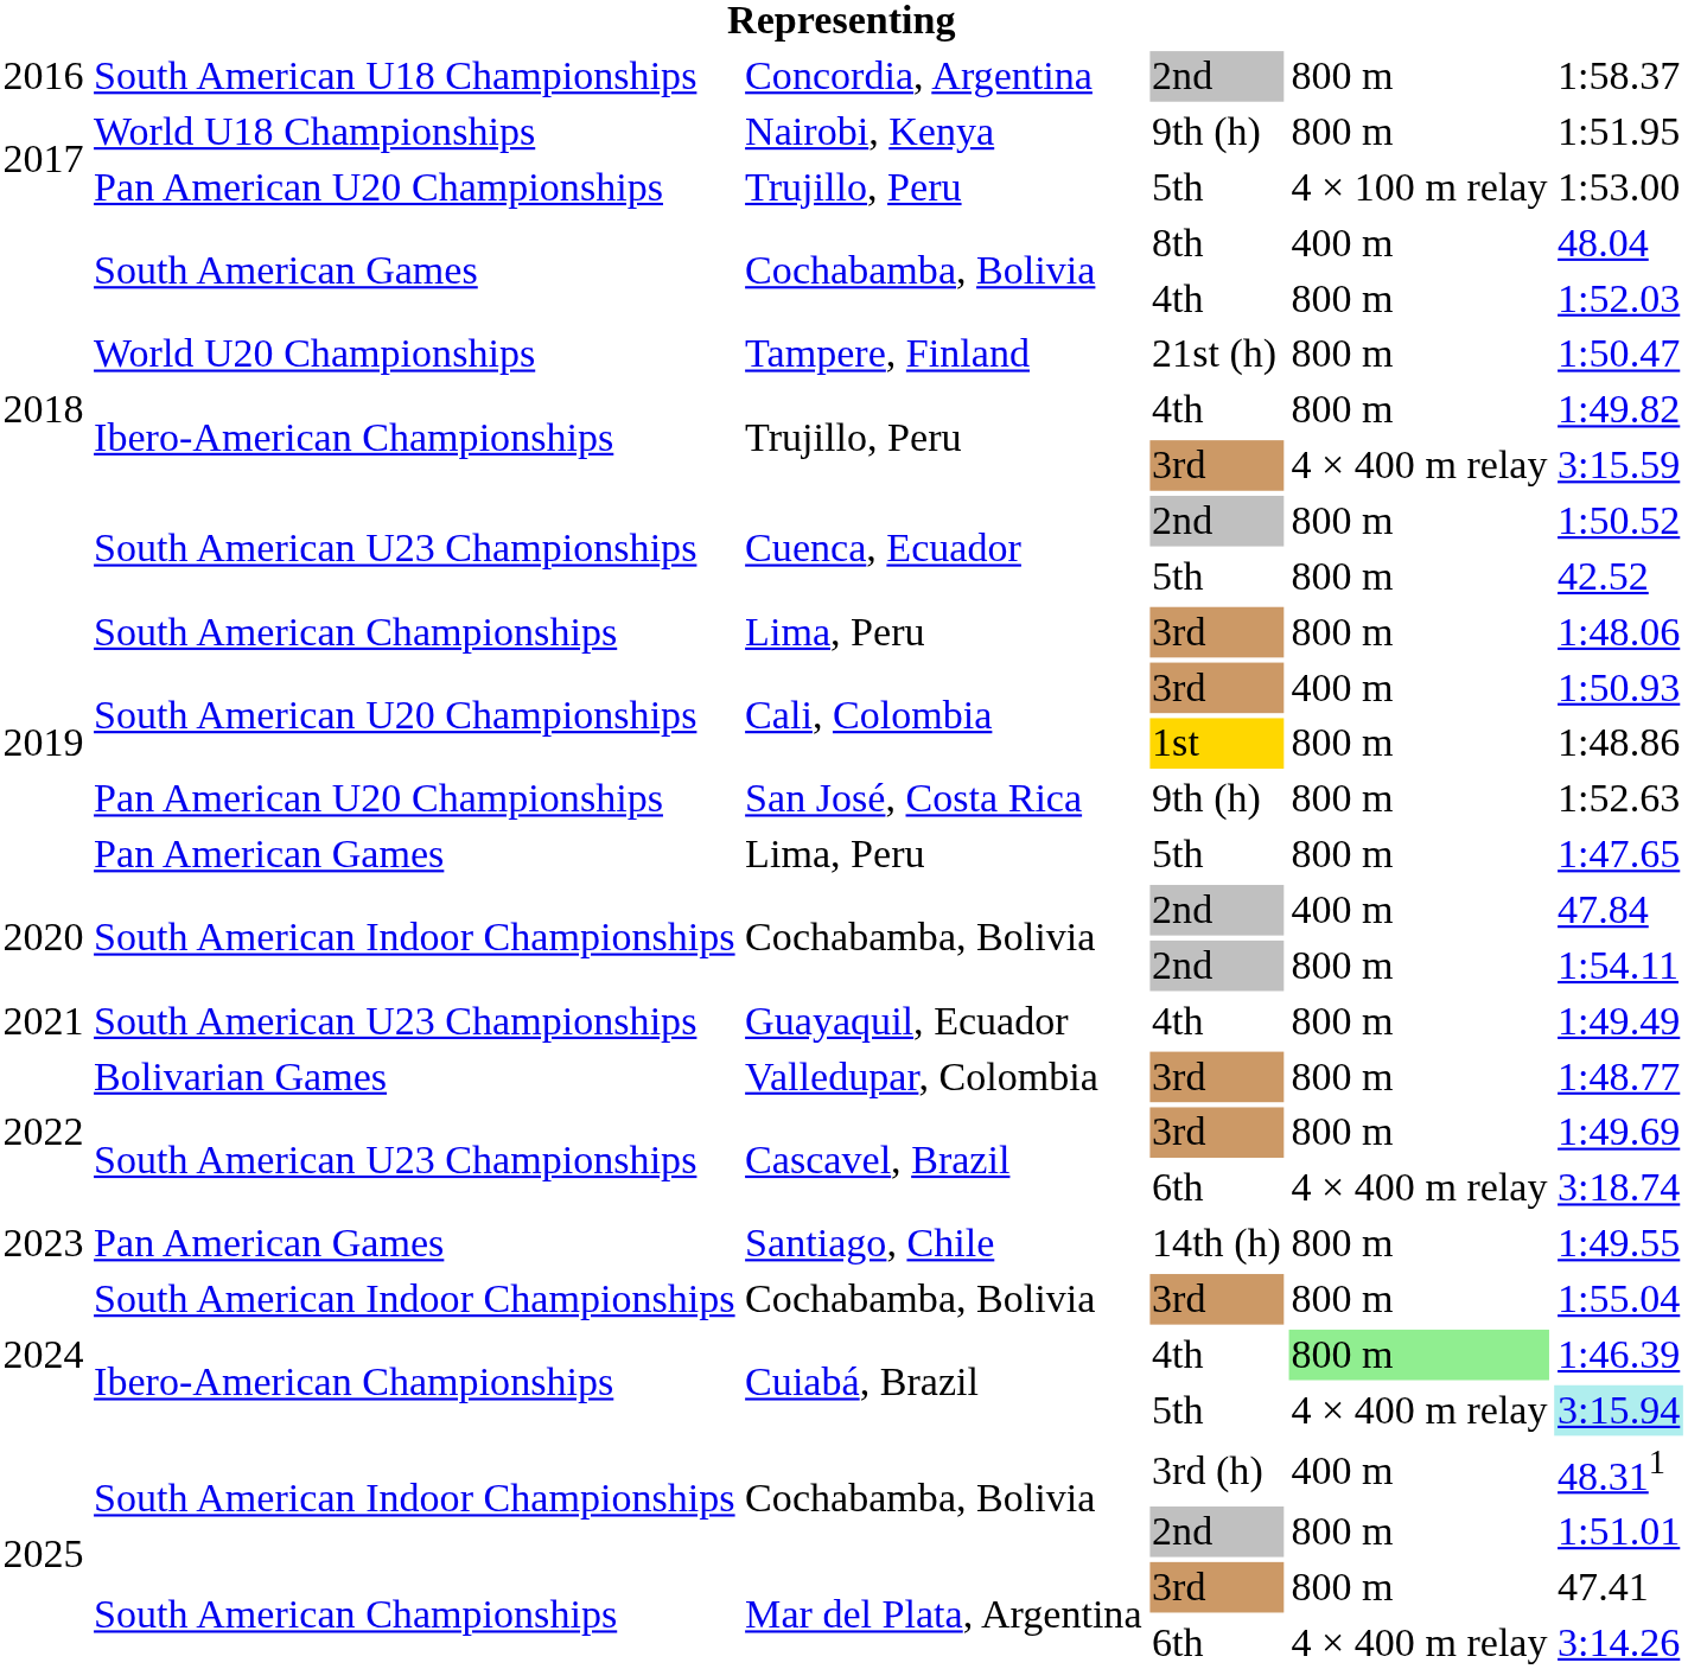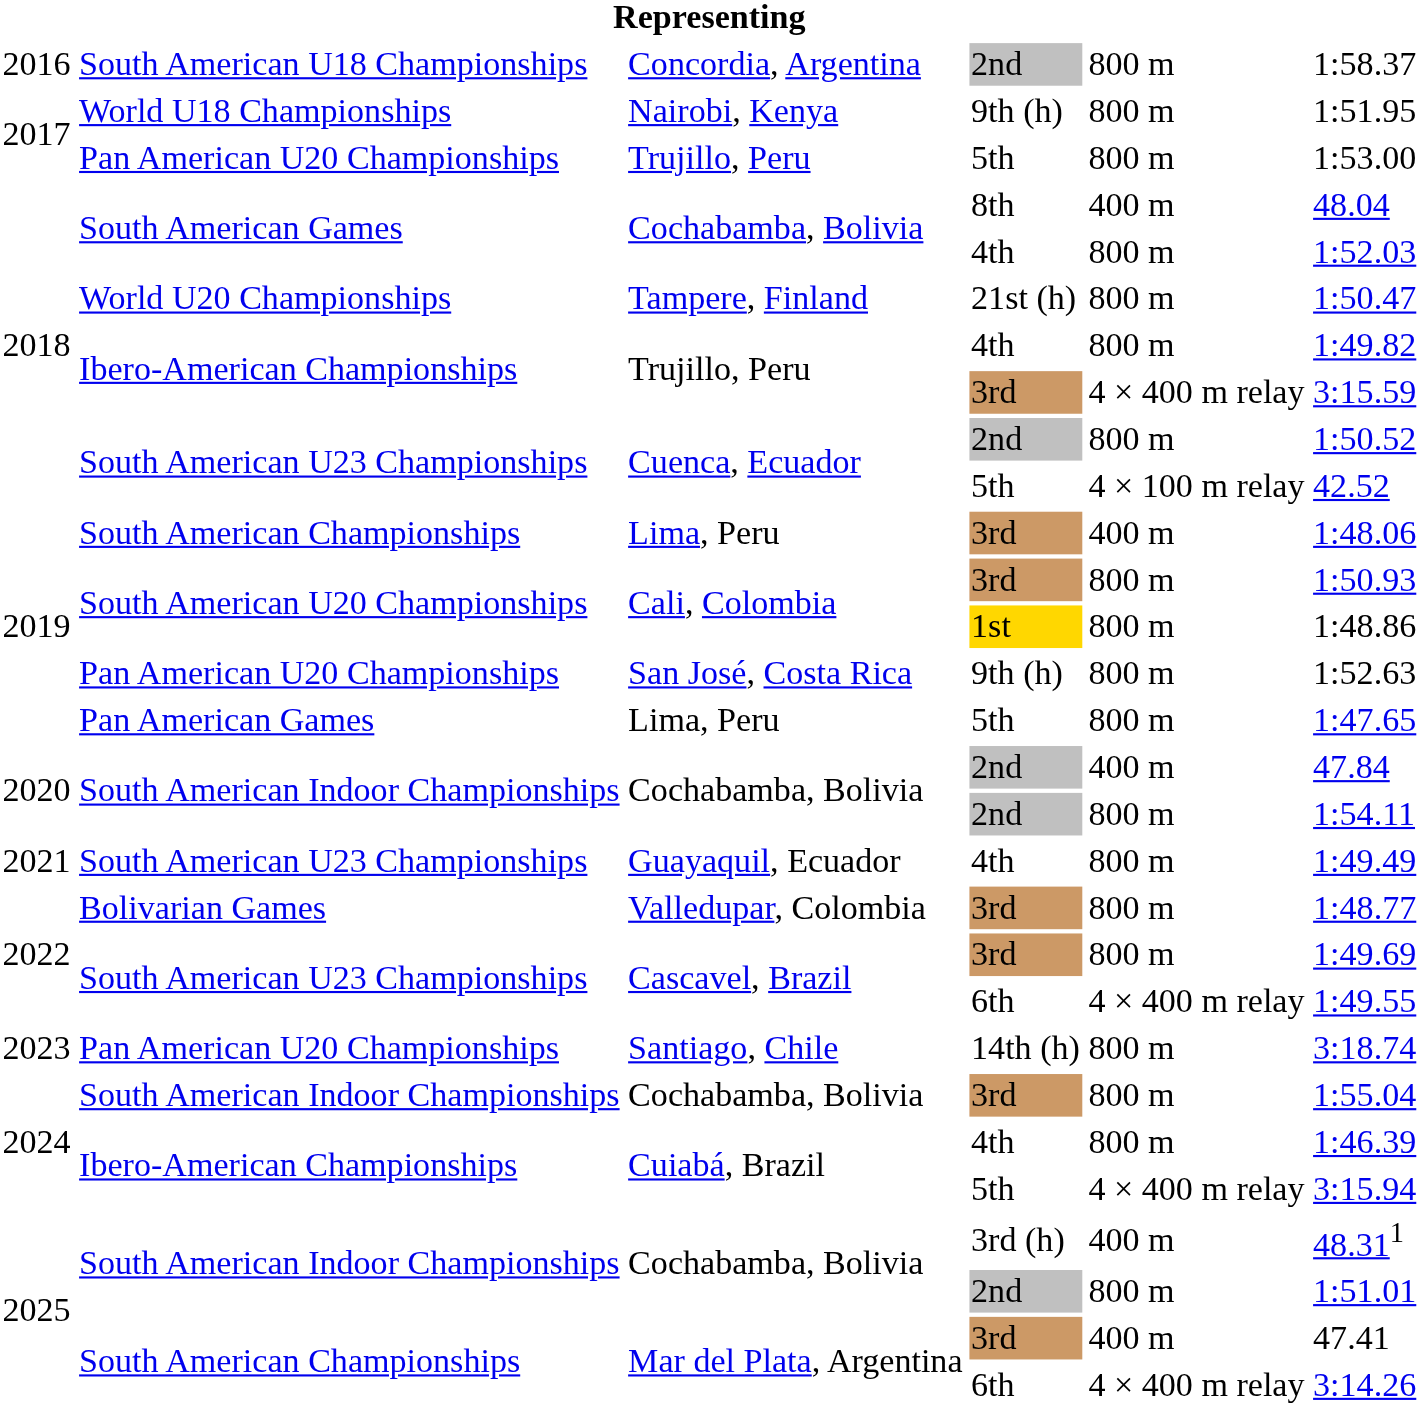 <table>
 <tr>
 <th colspan="6">Representing </th>
 </tr>
 <tr>
 <td>2016</td>
 <td><a href='#'>South American U18 Championships</a></td>
 <td><a href='#'>Concordia</a>, <a href='#'>Argentina</a></td>
 <td bgcolor=silver>2nd</td>
 <td>800 m</td>
 <td>1:58.37</td>
 </tr>
 <tr>
 <td rowspan=2>2017</td>
 <td><a href='#'>World U18 Championships</a></td>
 <td><a href='#'>Nairobi</a>, <a href='#'>Kenya</a></td>
 <td>9th (h)</td>
 <td>800 m</td>
 <td>1:51.95</td>
 </tr>
 <tr>
 <td><a href='#'>Pan American U20 Championships</a></td>
 <td><a href='#'>Trujillo</a>, <a href='#'>Peru</a></td>
 <td>5th</td>
-<td>4 × 100 m relay</td>
+<td>800 m</td>
 <td>1:53.00</td>
 </tr>
 <tr>
 <td rowspan=7>2018</td>
 <td rowspan=2><a href='#'>South American Games</a></td>
 <td rowspan=2><a href='#'>Cochabamba</a>, <a href='#'>Bolivia</a></td>
 <td>8th</td>
 <td>400 m</td>
 <td><a href='#'>48.04</a></td>
 </tr>
 <tr>
 <td>4th</td>
 <td>800 m</td>
 <td><a href='#'>1:52.03</a></td>
 </tr>
 <tr>
 <td><a href='#'>World U20 Championships</a></td>
 <td><a href='#'>Tampere</a>, <a href='#'>Finland</a></td>
 <td>21st (h)</td>
 <td>800 m</td>
 <td><a href='#'>1:50.47</a></td>
 </tr>
 <tr>
 <td rowspan=2><a href='#'>Ibero-American Championships</a></td>
 <td rowspan=2>Trujillo, Peru</td>
 <td>4th</td>
 <td>800 m</td>
 <td><a href='#'>1:49.82</a></td>
 </tr>
 <tr>
 <td bgcolor=cc9966>3rd</td>
 <td>4 × 400 m relay</td>
 <td><a href='#'>3:15.59</a></td>
 </tr>
 <tr>
 <td rowspan=2><a href='#'>South American U23 Championships</a></td>
 <td rowspan=2><a href='#'>Cuenca</a>, <a href='#'>Ecuador</a></td>
 <td bgcolor=silver>2nd</td>
 <td>800 m</td>
 <td><a href='#'>1:50.52</a></td>
 </tr>
 <tr>
 <td>5th</td>
-<td>800 m</td>
+<td>4 × 100 m relay</td>
 <td><a href='#'>42.52</a></td>
 </tr>
 <tr>
 <td rowspan=5>2019</td>
 <td><a href='#'>South American Championships</a></td>
 <td><a href='#'>Lima</a>, Peru</td>
 <td bgcolor=cc9966>3rd</td>
-<td>800 m</td>
+<td>400 m</td>
 <td><a href='#'>1:48.06</a></td>
 </tr>
 <tr>
 <td rowspan=2><a href='#'>South American U20 Championships</a></td>
 <td rowspan=2><a href='#'>Cali</a>, <a href='#'>Colombia</a></td>
 <td bgcolor=cc9966>3rd</td>
-<td>400 m</td>
+<td>800 m</td>
 <td><a href='#'>1:50.93</a></td>
 </tr>
 <tr>
 <td bgcolor=gold>1st</td>
 <td>800 m</td>
 <td>1:48.86</td>
 </tr>
 <tr>
 <td><a href='#'>Pan American U20 Championships</a></td>
 <td><a href='#'>San José</a>, <a href='#'>Costa Rica</a></td>
 <td>9th (h)</td>
 <td>800 m</td>
 <td>1:52.63</td>
 </tr>
 <tr>
 <td><a href='#'>Pan American Games</a></td>
 <td>Lima, Peru</td>
 <td>5th</td>
 <td>800 m</td>
 <td><a href='#'>1:47.65</a></td>
 </tr>
 <tr>
 <td rowspan=2>2020</td>
 <td rowspan=2><a href='#'>South American Indoor Championships</a></td>
 <td rowspan=2>Cochabamba, Bolivia</td>
 <td bgcolor=silver>2nd</td>
 <td>400 m</td>
 <td><a href='#'>47.84</a> <strong></strong></td>
 </tr>
 <tr>
 <td bgcolor=silver>2nd</td>
 <td>800 m</td>
 <td><a href='#'>1:54.11</a> <strong></strong></td>
 </tr>
 <tr>
 <td>2021</td>
 <td><a href='#'>South American U23 Championships</a></td>
 <td><a href='#'>Guayaquil</a>, Ecuador</td>
 <td>4th</td>
 <td>800 m</td>
 <td><a href='#'>1:49.49</a></td>
 </tr>
 <tr>
 <td rowspan=3>2022</td>
 <td><a href='#'>Bolivarian Games</a></td>
 <td><a href='#'>Valledupar</a>, Colombia</td>
 <td bgcolor=cc9966>3rd</td>
 <td>800 m</td>
 <td><a href='#'>1:48.77</a></td>
 </tr>
 <tr>
 <td rowspan=2><a href='#'>South American U23 Championships</a></td>
 <td rowspan=2><a href='#'>Cascavel</a>, <a href='#'>Brazil</a></td>
 <td bgcolor=cc9966>3rd</td>
 <td>800 m</td>
 <td><a href='#'>1:49.69</a></td>
 </tr>
 <tr>
 <td>6th</td>
 <td>4 × 400 m relay</td>
-<td><a href='#'>3:18.74</a></td>
+<td><a href='#'>1:49.55</a></td>
 </tr>
 <tr>
 <td>2023</td>
-<td><a href='#'>Pan American Games</a></td>
+<td><a href='#'>Pan American U20 Championships</a></td>
 <td><a href='#'>Santiago</a>, <a href='#'>Chile</a></td>
 <td>14th (h)</td>
 <td>800 m</td>
-<td><a href='#'>1:49.55</a></td>
+<td><a href='#'>3:18.74</a></td>
 </tr>
 <tr>
 <td rowspan=3>2024</td>
 <td><a href='#'>South American Indoor Championships</a></td>
 <td>Cochabamba, Bolivia</td>
 <td bgcolor=cc9966>3rd</td>
 <td>800 m</td>
 <td><a href='#'>1:55.04</a></td>
 </tr>
 <tr>
 <td rowspan=2><a href='#'>Ibero-American Championships</a></td>
 <td rowspan=2><a href='#'>Cuiabá</a>, Brazil</td>
 <td>4th</td>
-<td style="background: lightgreen;">800 m</td>
+<td>800 m</td>
 <td><a href='#'>1:46.39</a> <strong></strong></td>
 </tr>
 <tr>
 <td>5th</td>
 <td>4 × 400 m relay</td>
-<td style="background: paleturquoise;"><a href='#'>3:15.94</a></td>
+<td><a href='#'>3:15.94</a></td>
 </tr>
 <tr>
 <td rowspan=4>2025</td>
 <td rowspan=2><a href='#'>South American Indoor Championships</a></td>
 <td rowspan=2>Cochabamba, Bolivia</td>
 <td>3rd (h)</td>
 <td>400 m</td>
 <td><a href='#'>48.31</a><sup>1</sup></td>
 </tr>
 <tr>
 <td bgcolor=silver>2nd</td>
 <td>800 m</td>
 <td><a href='#'>1:51.01</a></td>
 </tr>
 <tr>
 <td rowspan=2><a href='#'>South American Championships</a></td>
 <td rowspan=2><a href='#'>Mar del Plata</a>, Argentina</td>
 <td bgcolor=cc9966>3rd</td>
-<td>800 m</td>
+<td>400 m</td>
 <td>47.41</td>
 </tr>
 <tr>
 <td>6th</td>
 <td>4 × 400 m relay</td>
 <td><a href='#'>3:14.26</a></td>
 </tr>
 </table>
